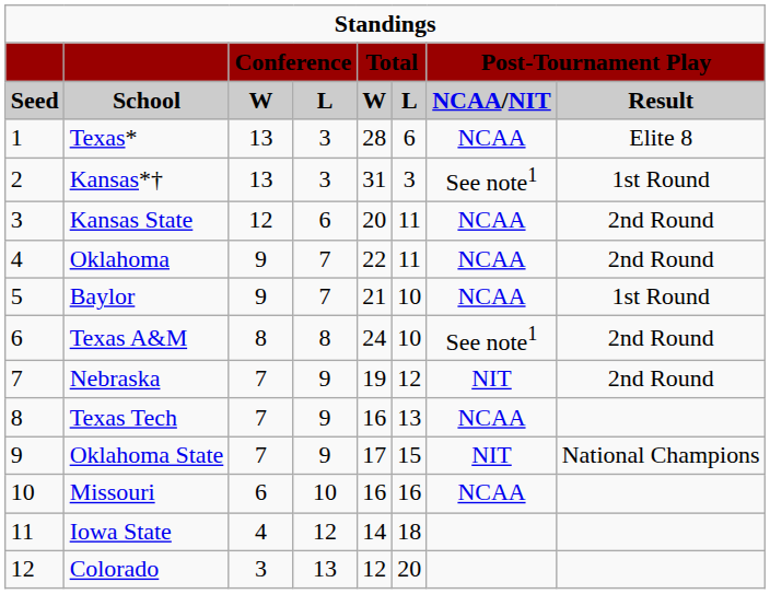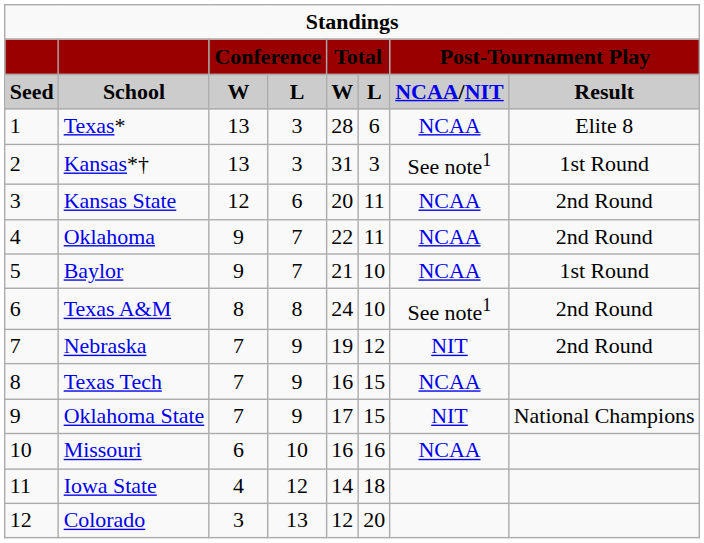 <table class="wikitable">
 <tr align=center>
 <td colspan=8><strong>Standings</strong></td>
 </tr>
 <tr bgcolor=#990000 align=center>
 <td></td>
 <td></td>
 <td colspan=2><span><strong>Conference</strong></span></td>
 <td colspan=2><span><strong>Total</strong></span></td>
 <td colspan=2><span><strong>Post-Tournament Play</strong></span></td>
 </tr>
 <tr bgcolor=#CCCCCC align=center>
 <td><strong>Seed</strong></td>
 <td><strong>School</strong></td>
 <td><strong>W</strong></td>
 <td><strong>L</strong></td>
 <td><strong>W</strong></td>
 <td><strong>L</strong></td>
 <td><strong><a href='#'>NCAA</a>/<a href='#'>NIT</a></strong></td>
 <td><strong>Result</strong></td>
 </tr>
 <tr>
 <td>1</td>
 <td><a href='#'>Texas</a>*</td>
 <td align=center>13</td>
 <td align=center>3</td>
 <td align=center>28</td>
 <td align=center>6</td>
 <td align=center><a href='#'>NCAA</a></td>
 <td align=center>Elite 8</td>
 </tr>
 <tr>
 <td>2</td>
 <td><a href='#'>Kansas</a>*†</td>
 <td align=center>13</td>
 <td align=center>3</td>
 <td align=center>31</td>
 <td align=center>3</td>
 <td align=center>See note<sup>1</sup></td>
 <td align=center>1st Round</td>
 </tr>
 <tr>
 <td>3</td>
 <td><a href='#'>Kansas State</a></td>
 <td align=center>12</td>
 <td align=center>6</td>
 <td align=center>20</td>
 <td align=center>11</td>
 <td align=center><a href='#'>NCAA</a></td>
 <td align=center>2nd Round</td>
 </tr>
 <tr>
 <td>4</td>
 <td><a href='#'>Oklahoma</a></td>
 <td align=center>9</td>
 <td align=center>7</td>
 <td align=center>22</td>
 <td align=center>11</td>
 <td align=center><a href='#'>NCAA</a></td>
 <td align=center>2nd Round</td>
 </tr>
 <tr>
 <td>5</td>
 <td><a href='#'>Baylor</a></td>
 <td align=center>9</td>
 <td align=center>7</td>
 <td align=center>21</td>
 <td align=center>10</td>
 <td align=center><a href='#'>NCAA</a></td>
 <td align=center>1st Round</td>
 </tr>
 <tr>
 <td>6</td>
 <td><a href='#'>Texas A&M</a></td>
 <td align=center>8</td>
 <td align=center>8</td>
 <td align=center>24</td>
 <td align=center>10</td>
 <td align=center>See note<sup>1</sup></td>
 <td align=center>2nd Round</td>
 </tr>
 <tr>
 <td>7</td>
 <td><a href='#'>Nebraska</a></td>
 <td align=center>7</td>
 <td align=center>9</td>
 <td align=center>19</td>
 <td align=center>12</td>
 <td align=center><a href='#'>NIT</a></td>
 <td align=center>2nd Round</td>
 </tr>
 <tr>
 <td>8</td>
 <td><a href='#'>Texas Tech</a></td>
 <td align=center>7</td>
 <td align=center>9</td>
 <td align=center>16</td>
-<td align=center>13</td>
+<td align=center>15</td>
 <td align=center><a href='#'>NCAA</a></td>
 <td align=center></td>
 </tr>
 <tr>
 <td>9</td>
 <td><a href='#'>Oklahoma State</a></td>
 <td align=center>7</td>
 <td align=center>9</td>
 <td align=center>17</td>
 <td align=center>15</td>
 <td align=center><a href='#'>NIT</a></td>
 <td align=center>National Champions</td>
 </tr>
 <tr>
 <td>10</td>
 <td><a href='#'>Missouri</a></td>
 <td align=center>6</td>
 <td align=center>10</td>
 <td align=center>16</td>
 <td align=center>16</td>
 <td align=center><a href='#'>NCAA</a></td>
 <td align=center></td>
 </tr>
 <tr>
 <td>11</td>
 <td><a href='#'>Iowa State</a></td>
 <td align=center>4</td>
 <td align=center>12</td>
 <td align=center>14</td>
 <td align=center>18</td>
 <td align=center></td>
 <td align=center></td>
 </tr>
 <tr>
 <td>12</td>
 <td><a href='#'>Colorado</a></td>
 <td align=center>3</td>
 <td align=center>13</td>
 <td align=center>12</td>
 <td align=center>20</td>
 <td align=center></td>
 <td align=center></td>
 </tr>
 </table>
